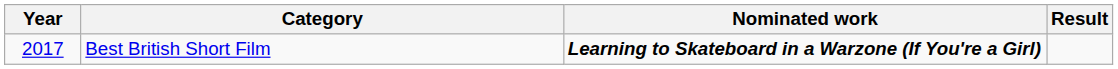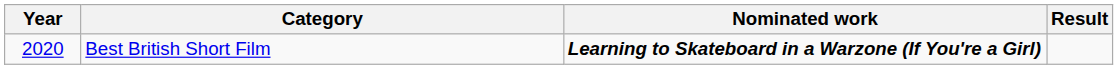 <table class="wikitable sortable" width = 75%>
 <tr>
 <th width=7%>Year</th>
 <th width=45%>Category</th>
 <th width=45%>Nominated work</th>
 <th width=8%>Result</th>
 </tr>
 <tr>
-<td style="text-align:center;"><a href='#'>2017</a></td>
+<td style="text-align:center;"><a href='#'>2020</a></td>
 <td><a href='#'>Best British Short Film</a></td>
 <td><strong><em>Learning to Skateboard in a Warzone (If You're a Girl)</em></strong></td>
 <td></td>
 </tr>
 </table>
